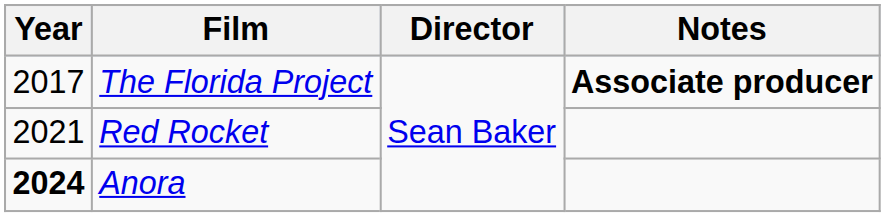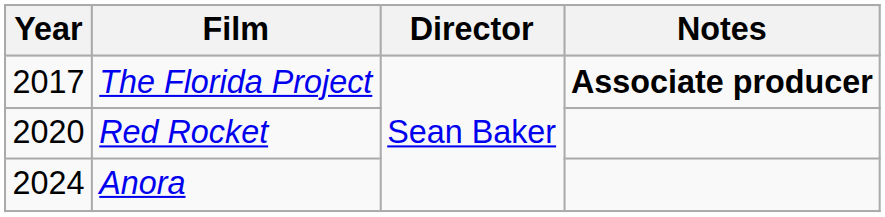 <table class="wikitable">
 <tr style="background:#b0c4de; text-align:center;">
 <th>Year</th>
 <th>Film</th>
 <th>Director</th>
 <th>Notes</th>
 </tr>
 <tr>
 <td>2017</td>
 <td><em><a href='#'>The Florida Project</a></em></td>
 <td rowspan="3"><a href='#'>Sean Baker</a></td>
 <td><strong>Associate producer</strong></td>
 </tr>
 <tr>
-<td>2021</td>
+<td>2020</td>
 <td><em><a href='#'>Red Rocket</a></em></td>
 <td></td>
 </tr>
 <tr>
-<td><strong>2024</strong></td>
+<td>2024</td>
 <td><em><a href='#'>Anora</a></em></td>
 <td></td>
 </tr>
 </table>
